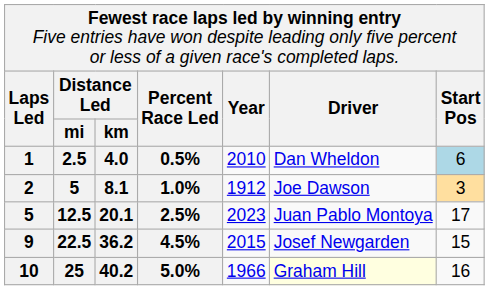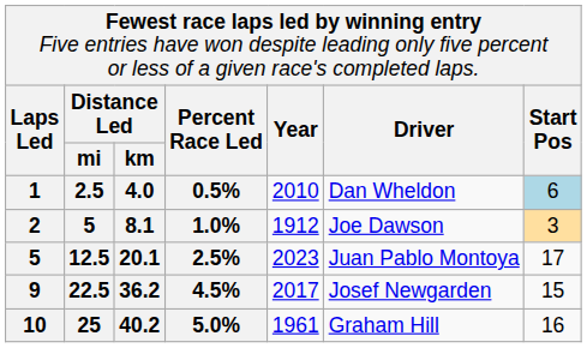 <table class="wikitable">
 <tr>
 <td style="background:#F2F2F2;" align="center" colspan="7"><strong>Fewest race laps led by winning entry</strong><br><em>Five entries have won despite leading only five percent<br>or less of a given race's completed laps.</em></td>
 </tr>
 <tr>
 <td style="background:#F2F2F2;" align="center" rowspan="2"><strong>Laps<br>Led</strong></td>
 <td style="background:#F2F2F2;" align="center" colspan="2"><strong>Distance<br>Led</strong></td>
 <td style="background:#F2F2F2;" align="center" rowspan="2"><strong>Percent<br>Race Led</strong></td>
 <td style="background:#F2F2F2;" align="center" rowspan="2"><strong>Year</strong></td>
 <td style="background:#F2F2F2;" align="center" rowspan="2"><strong>Driver</strong></td>
 <td style="background:#F2F2F2;" align="center" rowspan="2"><strong>Start<br>Pos</strong></td>
 </tr>
 <tr>
 <td style="background:#F2F2F2;" align="center"><strong>mi</strong></td>
 <td style="background:#F2F2F2;" align="center"><strong>km</strong></td>
 </tr>
 <tr>
 <td style="background:#F2F2F2;" align=center><strong>1</strong></td>
 <td style="background:#F2F2F2;" align=center><strong>2.5</strong></td>
 <td style="background:#F2F2F2;" align=center><strong>4.0</strong></td>
 <td style="background:#F2F2F2;" align=center><strong>0.5%</strong></td>
 <td align=center><a href='#'>2010</a></td>
 <td> <a href='#'>Dan Wheldon</a></td>
 <td align=center style="background: lightblue;">6</td>
 </tr>
 <tr>
 <td style="background:#F2F2F2;" align=center><strong>2</strong></td>
 <td style="background:#F2F2F2;" align=center><strong>5</strong></td>
 <td style="background:#F2F2F2;" align=center><strong>8.1</strong></td>
 <td style="background:#F2F2F2;" align=center><strong>1.0%</strong></td>
 <td align=center><a href='#'>1912</a></td>
 <td> <a href='#'>Joe Dawson</a></td>
 <td style="background:#FFDF9F;" align=center>3</td>
 </tr>
 <tr>
 <td style="background:#F2F2F2;" align=center><strong>5</strong></td>
 <td style="background:#F2F2F2;" align=center><strong>12.5</strong></td>
 <td style="background:#F2F2F2;" align=center><strong>20.1</strong></td>
 <td style="background:#F2F2F2;" align=center><strong>2.5%</strong></td>
 <td align=center><a href='#'>2023</a></td>
 <td> <a href='#'>Juan Pablo Montoya</a></td>
 <td align=center>17</td>
 </tr>
 <tr>
 <td style="background:#F2F2F2;" align=center><strong>9</strong></td>
 <td style="background:#F2F2F2;" align=center><strong>22.5</strong></td>
 <td style="background:#F2F2F2;" align=center><strong>36.2</strong></td>
 <td style="background:#F2F2F2;" align=center><strong>4.5%</strong></td>
-<td align=center><a href='#'>2015</a></td>
+<td align=center><a href='#'>2017</a></td>
 <td> <a href='#'>Josef Newgarden</a></td>
 <td align=center>15</td>
 </tr>
 <tr>
 <td style="background:#F2F2F2;" align=center><strong>10</strong></td>
 <td style="background:#F2F2F2;" align=center><strong>25</strong></td>
 <td style="background:#F2F2F2;" align=center><strong>40.2</strong></td>
 <td style="background:#F2F2F2;" align=center><strong>5.0%</strong></td>
-<td align=center><a href='#'>1966</a></td>
-<td style="background: lightyellow;"> <a href='#'>Graham Hill</a></td>
+<td align=center><a href='#'>1961</a></td>
+<td> <a href='#'>Graham Hill</a></td>
 <td align=center>16</td>
 </tr>
 </table>
